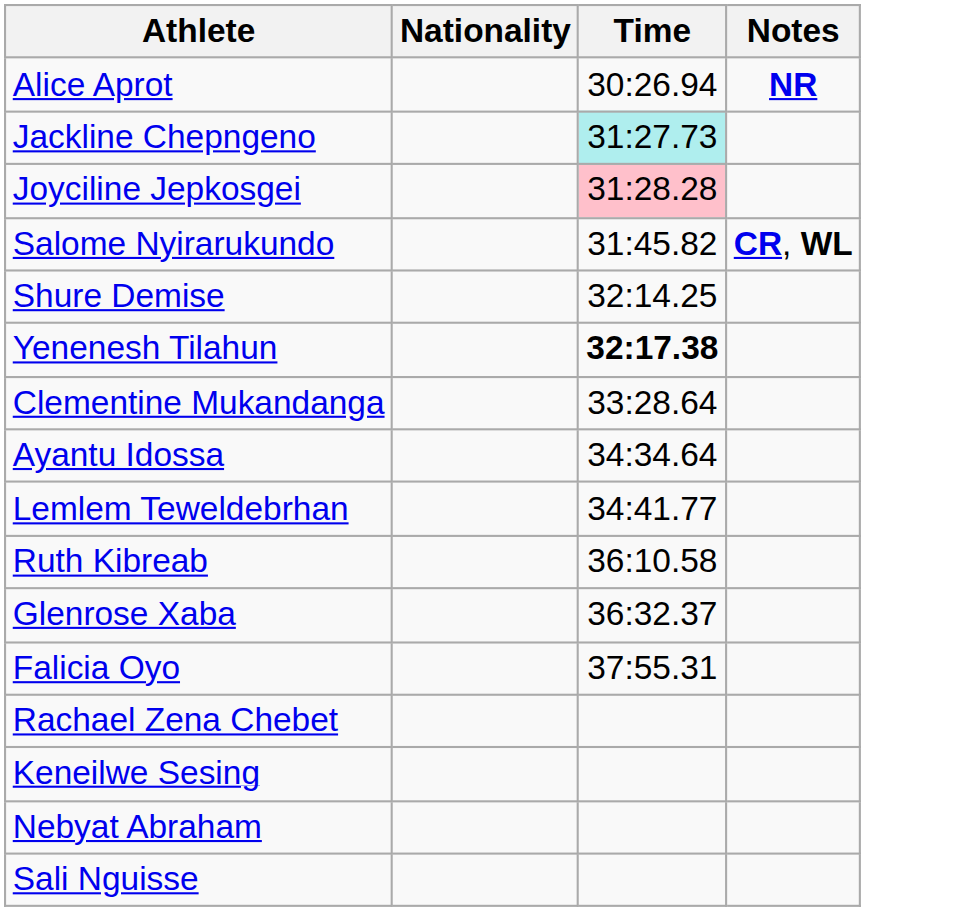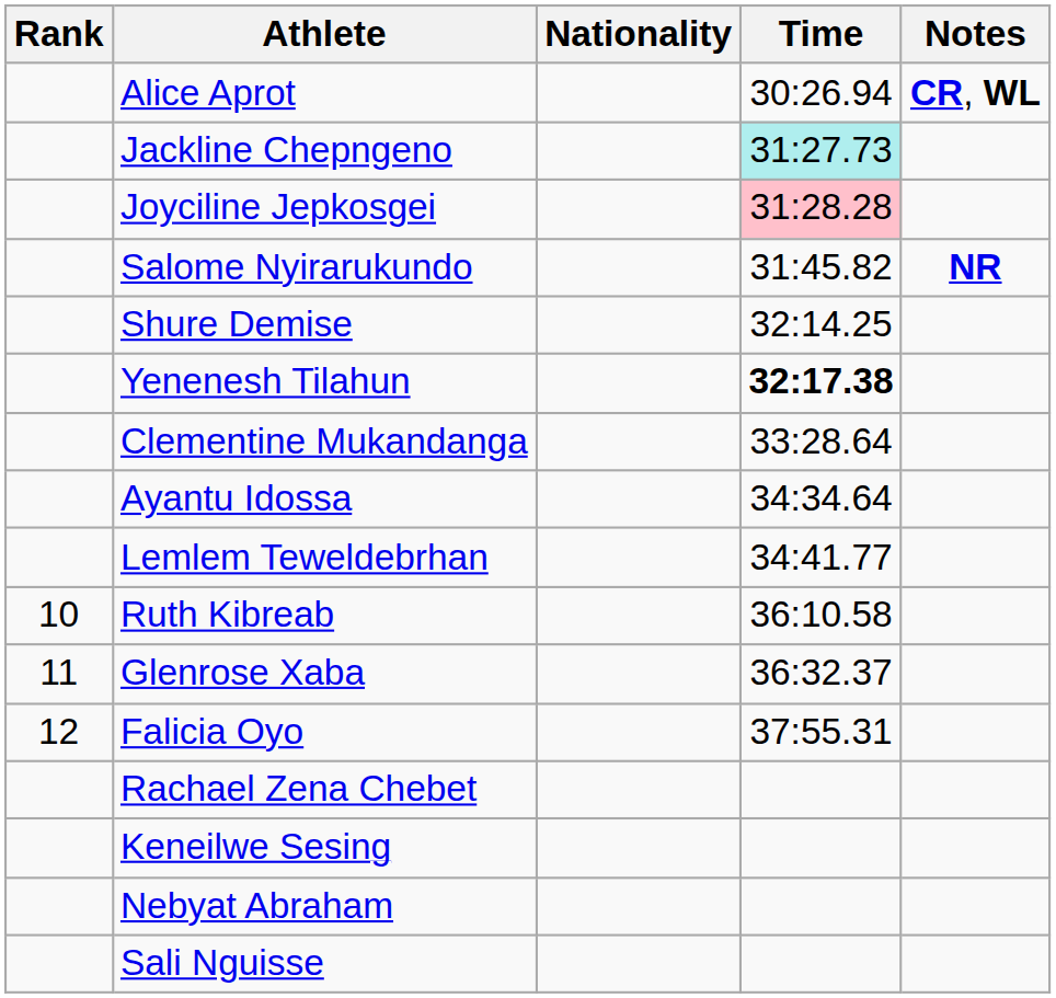 <table class="wikitable sortable" style="text-align:center">
 <tr>
+<th>Rank</th>
 <th>Athlete</th>
 <th>Nationality</th>
 <th>Time</th>
 <th>Notes</th>
 </tr>
 <tr>
+<td></td>
 <td align="left"><a href='#'>Alice Aprot</a></td>
 <td align=left></td>
 <td>30:26.94</td>
-<td><strong><a href='#'>NR</a></strong></td>
+<td><strong><a href='#'>CR</a></strong>, <strong>WL</strong></td>
 </tr>
 <tr>
+<td></td>
 <td align="left"><a href='#'>Jackline Chepngeno</a></td>
 <td align=left></td>
 <td style="background: paleturquoise;">31:27.73</td>
 <td></td>
 </tr>
 <tr>
+<td></td>
 <td align="left"><a href='#'>Joyciline Jepkosgei</a></td>
 <td align=left></td>
 <td style="background: pink;">31:28.28</td>
 <td></td>
 </tr>
 <tr>
+<td></td>
 <td align="left"><a href='#'>Salome Nyirarukundo</a></td>
 <td align=left></td>
 <td>31:45.82</td>
-<td><strong><a href='#'>CR</a></strong>, <strong>WL</strong></td>
+<td><strong><a href='#'>NR</a></strong></td>
 </tr>
 <tr>
+<td></td>
 <td align="left"><a href='#'>Shure Demise</a></td>
 <td align=left></td>
 <td>32:14.25</td>
 <td></td>
 </tr>
 <tr>
+<td></td>
 <td align="left"><a href='#'>Yenenesh Tilahun</a></td>
 <td align=left></td>
 <td><strong>32:17.38</strong></td>
 <td></td>
 </tr>
 <tr>
+<td></td>
 <td align="left"><a href='#'>Clementine Mukandanga</a></td>
 <td align=left></td>
 <td>33:28.64</td>
 <td></td>
 </tr>
 <tr>
+<td></td>
 <td align="left"><a href='#'>Ayantu Idossa</a></td>
 <td align=left></td>
 <td>34:34.64</td>
 <td></td>
 </tr>
 <tr>
+<td></td>
 <td align="left"><a href='#'>Lemlem Teweldebrhan</a></td>
 <td align=left></td>
 <td>34:41.77</td>
 <td></td>
 </tr>
 <tr>
+<td>10</td>
 <td align="left"><a href='#'>Ruth Kibreab</a></td>
 <td align=left></td>
 <td>36:10.58</td>
 <td></td>
 </tr>
 <tr>
+<td>11</td>
 <td align="left"><a href='#'>Glenrose Xaba</a></td>
 <td align=left></td>
 <td>36:32.37</td>
 <td></td>
 </tr>
 <tr>
+<td>12</td>
 <td align="left"><a href='#'>Falicia Oyo</a></td>
 <td align=left></td>
 <td>37:55.31</td>
 <td></td>
 </tr>
 <tr>
+<td></td>
 <td align="left"><a href='#'>Rachael Zena Chebet</a></td>
 <td align=left></td>
 <td></td>
 <td></td>
 </tr>
 <tr>
+<td></td>
 <td align="left"><a href='#'>Keneilwe Sesing</a></td>
 <td align=left></td>
 <td></td>
 <td></td>
 </tr>
 <tr>
+<td></td>
 <td align="left"><a href='#'>Nebyat Abraham</a></td>
 <td align=left></td>
 <td></td>
 <td></td>
 </tr>
 <tr>
+<td></td>
 <td align="left"><a href='#'>Sali Nguisse</a></td>
 <td align=left></td>
 <td></td>
 <td></td>
 </tr>
 </table>
